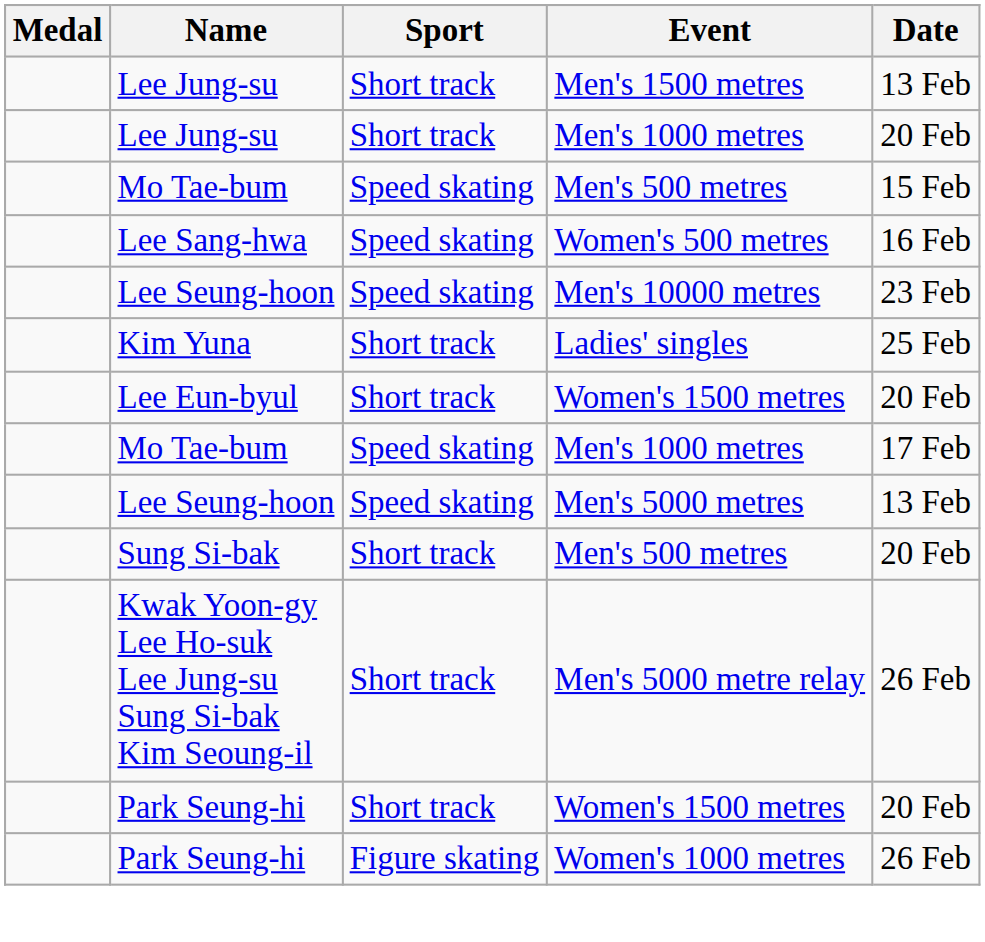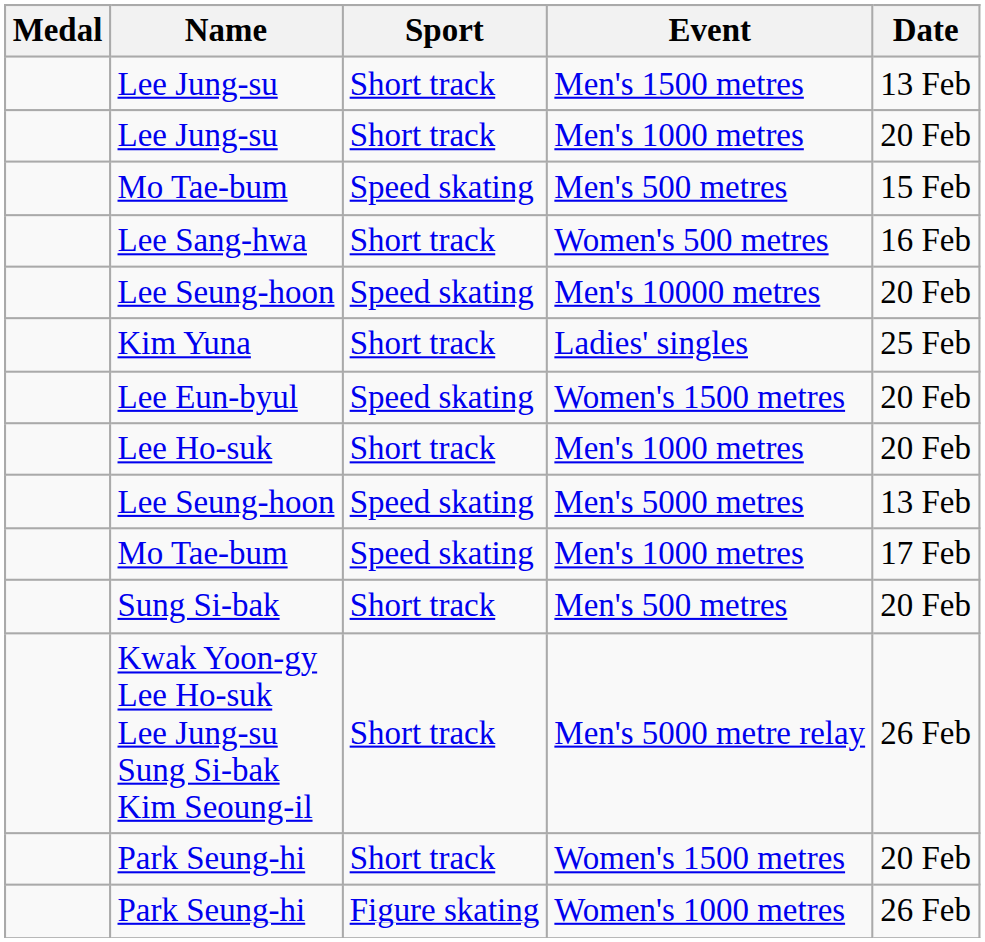 <table class="wikitable sortable">
 <tr>
 <th>Medal</th>
 <th>Name</th>
 <th>Sport</th>
 <th>Event</th>
 <th>Date</th>
 </tr>
 <tr>
 <td></td>
 <td><a href='#'>Lee Jung-su</a></td>
 <td><a href='#'>Short track</a></td>
 <td><a href='#'>Men's 1500 metres</a></td>
 <td>13 Feb</td>
 </tr>
 <tr>
 <td></td>
 <td><a href='#'>Lee Jung-su</a></td>
 <td><a href='#'>Short track</a></td>
 <td><a href='#'>Men's 1000 metres</a></td>
 <td>20 Feb</td>
 </tr>
 <tr>
 <td></td>
 <td><a href='#'>Mo Tae-bum</a></td>
 <td><a href='#'>Speed skating</a></td>
 <td><a href='#'>Men's 500 metres</a></td>
 <td>15 Feb</td>
 </tr>
 <tr>
 <td></td>
 <td><a href='#'>Lee Sang-hwa</a></td>
-<td><a href='#'>Speed skating</a></td>
+<td><a href='#'>Short track</a></td>
 <td><a href='#'>Women's 500 metres</a></td>
 <td>16 Feb</td>
 </tr>
 <tr>
 <td></td>
 <td><a href='#'>Lee Seung-hoon</a></td>
 <td><a href='#'>Speed skating</a></td>
 <td><a href='#'>Men's 10000 metres</a></td>
-<td>23 Feb</td>
+<td>20 Feb</td>
 </tr>
 <tr>
 <td></td>
 <td><a href='#'>Kim Yuna</a></td>
 <td><a href='#'>Short track</a></td>
 <td><a href='#'>Ladies' singles</a></td>
 <td>25 Feb</td>
 </tr>
 <tr>
 <td></td>
 <td><a href='#'>Lee Eun-byul</a></td>
-<td><a href='#'>Short track</a></td>
+<td><a href='#'>Speed skating</a></td>
 <td><a href='#'>Women's 1500 metres</a></td>
 <td>20 Feb</td>
+</tr>
+<tr>
+<td></td>
+<td><a href='#'>Lee Ho-suk</a></td>
+<td><a href='#'>Short track</a></td>
+<td><a href='#'>Men's 1000 metres</a></td>
+<td>20 Feb</td>
+</tr>
+<tr>
+<td></td>
+<td><a href='#'>Lee Seung-hoon</a></td>
+<td><a href='#'>Speed skating</a></td>
+<td><a href='#'>Men's 5000 metres</a></td>
+<td>13 Feb</td>
 </tr>
 <tr>
 <td></td>
 <td><a href='#'>Mo Tae-bum</a></td>
 <td><a href='#'>Speed skating</a></td>
 <td><a href='#'>Men's 1000 metres</a></td>
 <td>17 Feb</td>
-</tr>
-<tr>
-<td></td>
-<td><a href='#'>Lee Seung-hoon</a></td>
-<td><a href='#'>Speed skating</a></td>
-<td><a href='#'>Men's 5000 metres</a></td>
-<td>13 Feb</td>
 </tr>
 <tr>
 <td></td>
 <td><a href='#'>Sung Si-bak</a></td>
 <td><a href='#'>Short track</a></td>
 <td><a href='#'>Men's 500 metres</a></td>
 <td>20 Feb</td>
 </tr>
 <tr>
 <td></td>
 <td><a href='#'>Kwak Yoon-gy</a><br><a href='#'>Lee Ho-suk</a><br><a href='#'>Lee Jung-su</a><br><a href='#'>Sung Si-bak</a><br><a href='#'>Kim Seoung-il</a></td>
 <td><a href='#'>Short track</a></td>
 <td><a href='#'>Men's 5000 metre relay</a></td>
 <td>26 Feb</td>
 </tr>
 <tr>
 <td></td>
 <td><a href='#'>Park Seung-hi</a></td>
 <td><a href='#'>Short track</a></td>
 <td><a href='#'>Women's 1500 metres</a></td>
 <td>20 Feb</td>
 </tr>
 <tr>
 <td></td>
 <td><a href='#'>Park Seung-hi</a></td>
 <td><a href='#'>Figure skating</a></td>
 <td><a href='#'>Women's 1000 metres</a></td>
 <td>26 Feb</td>
 </tr>
 </table>
